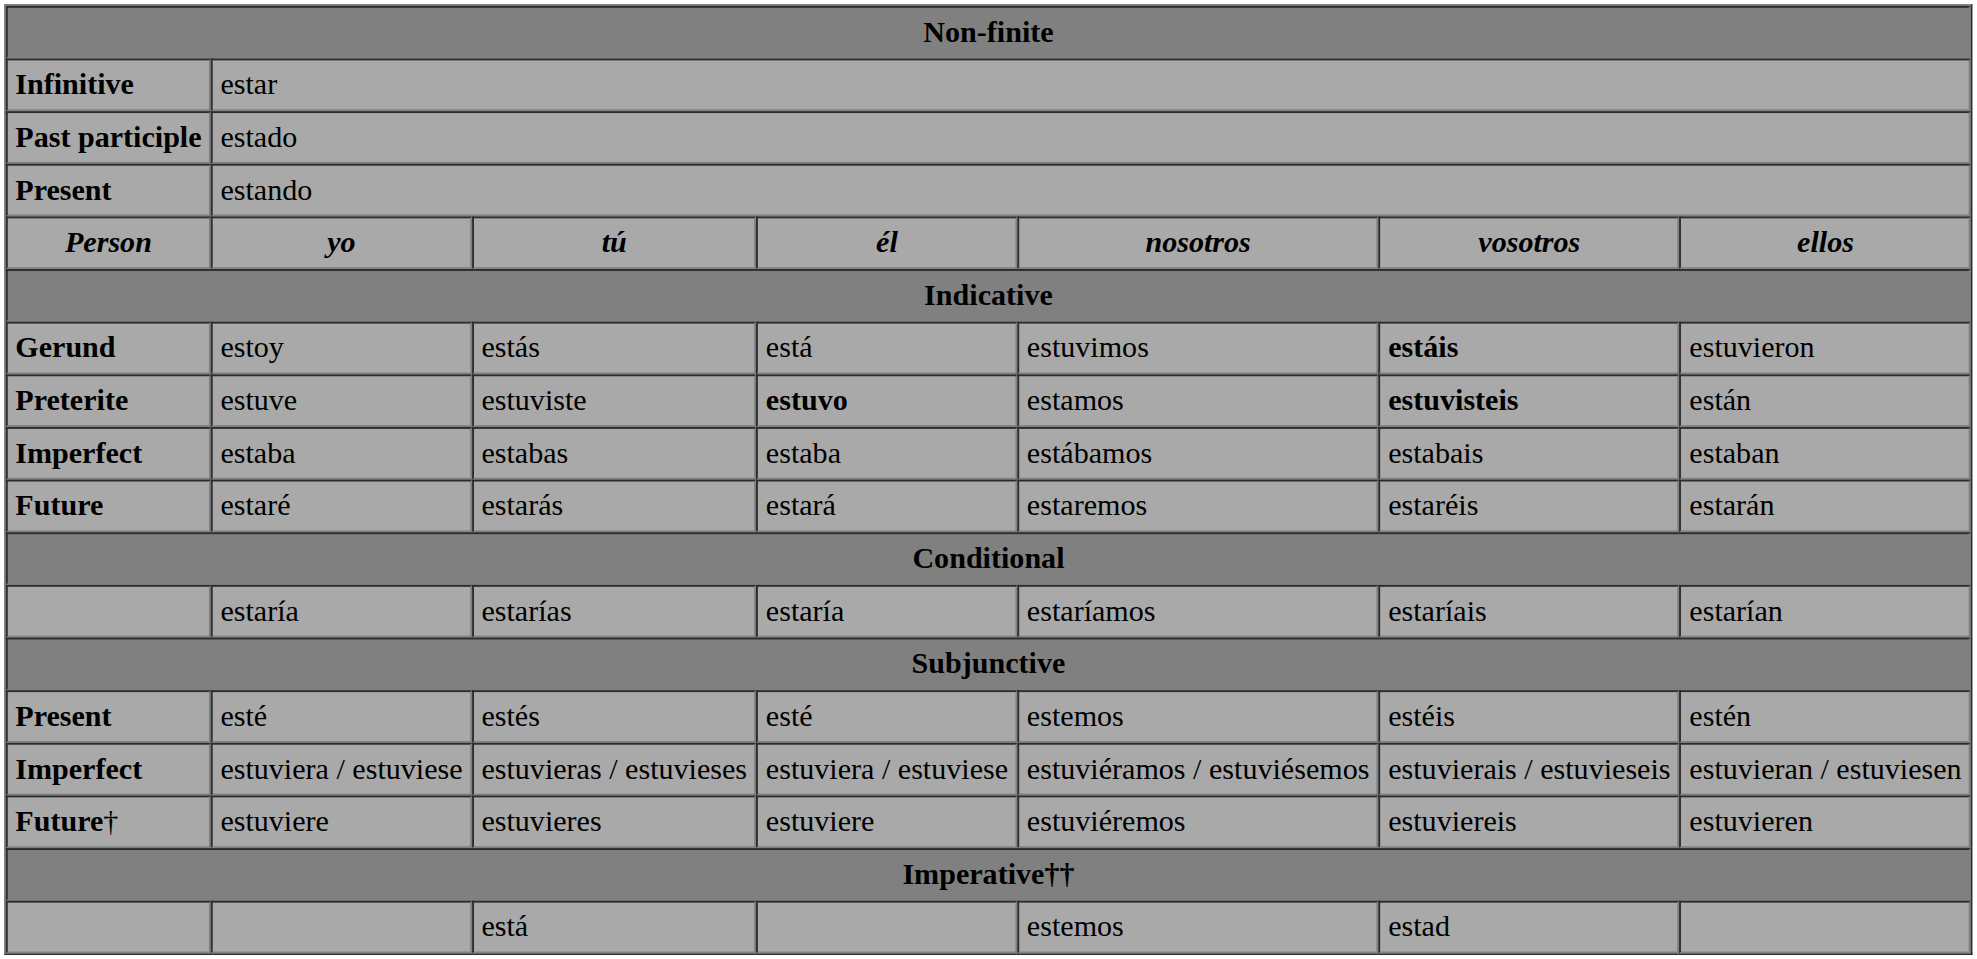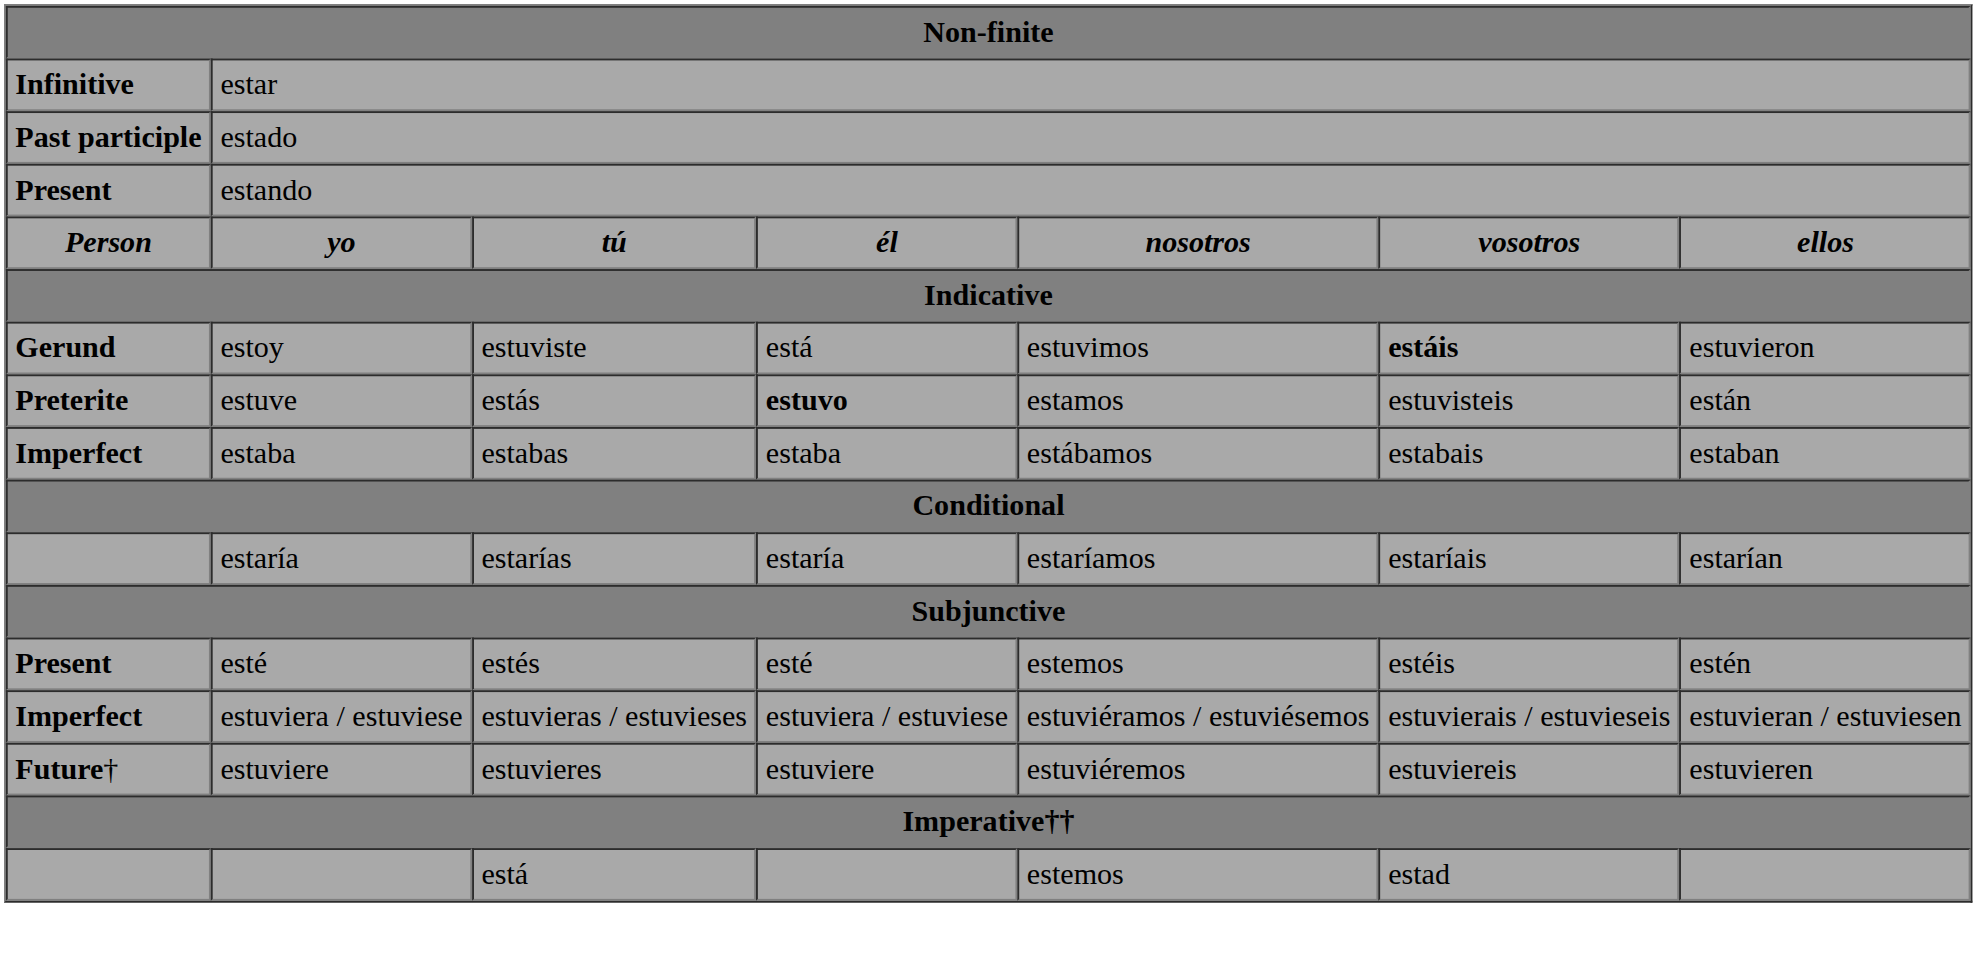 <table border="1" cellpadding="4" cellspacing="0" style="background-color: darkgray;" style="font-size: 90%">
 <tr>
 <th bgcolor="gray" colspan="7">Non-finite</th>
 </tr>
 <tr>
 <td><strong>Infinitive</strong></td>
 <td colspan="6">estar</td>
 </tr>
 <tr>
 <td><strong>Past participle</strong></td>
 <td colspan="6">estado</td>
 </tr>
 <tr>
 <td><strong>Present</strong></td>
 <td colspan="6">estando</td>
 </tr>
 <tr>
 <th><em>Person</em></th>
 <th><em>yo</em></th>
 <th><em>tú</em></th>
 <th><em>él</em></th>
 <th><em>nosotros</em></th>
 <th><em>vosotros</em></th>
 <th><em>ellos</em></th>
 </tr>
 <tr>
 <th bgcolor="gray" colspan="7">Indicative</th>
 </tr>
 <tr>
 <td><strong>Gerund</strong></td>
 <td>estoy</td>
-<td>estás</td>
+<td>estuviste</td>
 <td>está</td>
 <td>estuvimos</td>
 <td><strong>estáis</strong></td>
 <td>estuvieron</td>
 </tr>
 <tr>
 <td><strong>Preterite</strong></td>
 <td>estuve</td>
-<td>estuviste</td>
+<td>estás</td>
 <td><strong>estuvo</strong></td>
 <td>estamos</td>
-<td><strong>estuvisteis</strong></td>
+<td>estuvisteis</td>
 <td>están</td>
 </tr>
 <tr>
 <td><strong>Imperfect</strong></td>
 <td>estaba</td>
 <td>estabas</td>
 <td>estaba</td>
 <td>estábamos</td>
 <td>estabais</td>
 <td>estaban</td>
-</tr>
-<tr>
-<td><strong>Future</strong></td>
-<td>estaré</td>
-<td>estarás</td>
-<td>estará</td>
-<td>estaremos</td>
-<td>estaréis</td>
-<td>estarán</td>
 </tr>
 <tr>
 <th bgcolor="gray" colspan="7">Conditional</th>
 </tr>
 <tr>
 <td> </td>
 <td>estaría</td>
 <td>estarías</td>
 <td>estaría</td>
 <td>estaríamos</td>
 <td>estaríais</td>
 <td>estarían</td>
 </tr>
 <tr>
 <th bgcolor="gray" colspan="7">Subjunctive</th>
 </tr>
 <tr>
 <td><strong>Present</strong></td>
 <td>esté</td>
 <td>estés</td>
 <td>esté</td>
 <td>estemos</td>
 <td>estéis</td>
 <td>estén</td>
 </tr>
 <tr>
 <td><strong>Imperfect</strong></td>
 <td>estuviera / estuviese</td>
 <td>estuvieras / estuvieses</td>
 <td>estuviera / estuviese</td>
 <td>estuviéramos / estuviésemos</td>
 <td>estuvierais / estuvieseis</td>
 <td>estuvieran / estuviesen</td>
 </tr>
 <tr>
 <td><strong>Future</strong>†</td>
 <td>estuviere</td>
 <td>estuvieres</td>
 <td>estuviere</td>
 <td>estuviéremos</td>
 <td>estuviereis</td>
 <td>estuvieren</td>
 </tr>
 <tr>
 <th bgcolor="gray" colspan="7">Imperative††</th>
 </tr>
 <tr>
 <td> </td>
 <td> </td>
 <td>está</td>
 <td> </td>
 <td>estemos</td>
 <td>estad</td>
 <td> </td>
 </tr>
 </table>
